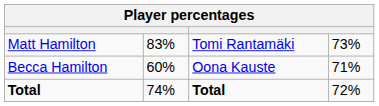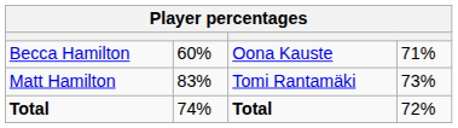 <table class="wikitable">
 <tr>
 <th colspan=4 width=400>Player percentages</th>
 </tr>
 <tr>
 <th colspan=2 width=200 style="white-space:nowrap;"></th>
 <th colspan=2 width=200 style="white-space:nowrap;"></th>
 </tr>
 <tr>
+<td><a href='#'>Becca Hamilton</a></td>
+<td>60%</td>
+<td><a href='#'>Oona Kauste</a></td>
+<td>71%</td>
+</tr>
+<tr>
 <td><a href='#'>Matt Hamilton</a></td>
 <td>83%</td>
 <td><a href='#'>Tomi Rantamäki</a></td>
 <td>73%</td>
-</tr>
-<tr>
-<td><a href='#'>Becca Hamilton</a></td>
-<td>60%</td>
-<td><a href='#'>Oona Kauste</a></td>
-<td>71%</td>
 </tr>
 <tr>
 <td><strong>Total</strong></td>
 <td>74%</td>
 <td><strong>Total</strong></td>
 <td>72%</td>
 </tr>
 </table>
